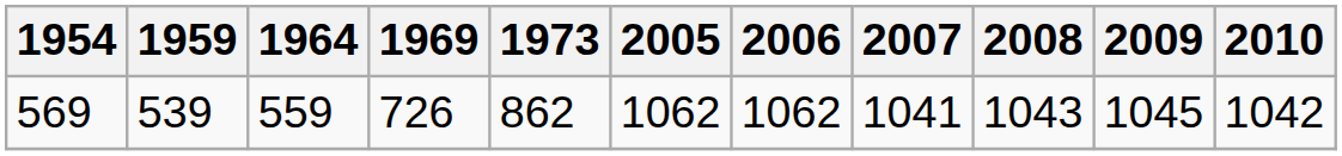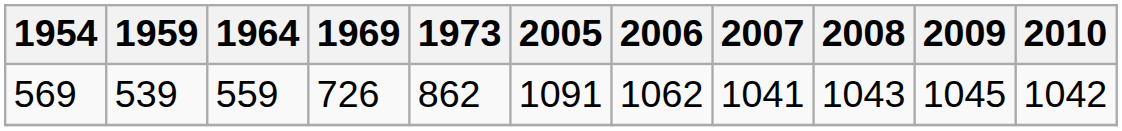 <table class="wikitable">
 <tr>
 <th>1954</th>
 <th>1959</th>
 <th>1964</th>
 <th>1969</th>
 <th>1973</th>
 <th>2005</th>
 <th>2006</th>
 <th>2007</th>
 <th>2008</th>
 <th>2009</th>
 <th>2010</th>
 </tr>
 <tr>
 <td>569</td>
 <td>539</td>
 <td>559</td>
 <td>726</td>
 <td>862</td>
-<td>1062</td>
+<td>1091</td>
 <td>1062</td>
 <td>1041</td>
 <td>1043</td>
 <td>1045</td>
 <td>1042</td>
 </tr>
 <tr>
 </tr>
 </table>
